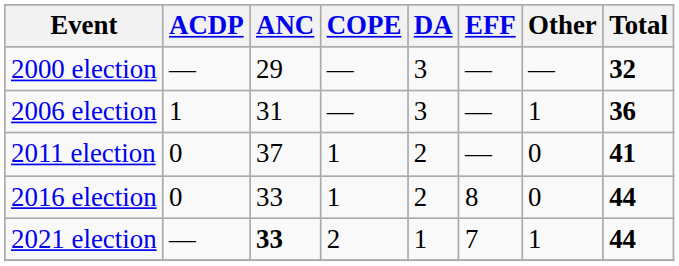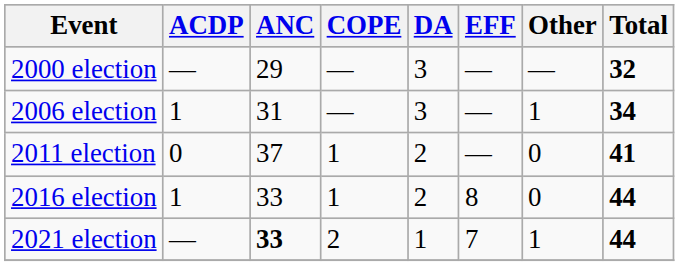 <table class="wikitable">
 <tr>
 <th>Event</th>
 <th><a href='#'>ACDP</a></th>
 <th><a href='#'>ANC</a></th>
 <th><a href='#'>COPE</a></th>
 <th><a href='#'>DA</a></th>
 <th><a href='#'>EFF</a></th>
 <th>Other</th>
 <th>Total</th>
 </tr>
 <tr>
 <td><a href='#'>2000 election</a></td>
 <td>—</td>
 <td>29</td>
 <td>—</td>
 <td>3</td>
 <td>—</td>
 <td>—</td>
 <td><strong>32</strong></td>
 </tr>
 <tr>
 <td><a href='#'>2006 election</a></td>
 <td>1</td>
 <td>31</td>
 <td>—</td>
 <td>3</td>
 <td>—</td>
 <td>1</td>
-<td><strong>36</strong></td>
+<td><strong>34</strong></td>
 </tr>
 <tr>
 <td><a href='#'>2011 election</a></td>
 <td>0</td>
 <td>37</td>
 <td>1</td>
 <td>2</td>
 <td>—</td>
 <td>0</td>
 <td><strong>41</strong></td>
 </tr>
 <tr>
 <td><a href='#'>2016 election</a></td>
-<td>0</td>
+<td>1</td>
 <td>33</td>
 <td>1</td>
 <td>2</td>
 <td>8</td>
 <td>0</td>
 <td><strong>44</strong></td>
 </tr>
 <tr>
 <td><a href='#'>2021 election</a></td>
 <td>—</td>
 <td><strong>33</strong></td>
 <td>2</td>
 <td>1</td>
 <td>7</td>
 <td>1</td>
 <td><strong>44</strong></td>
 </tr>
 <tr>
 </tr>
 </table>
